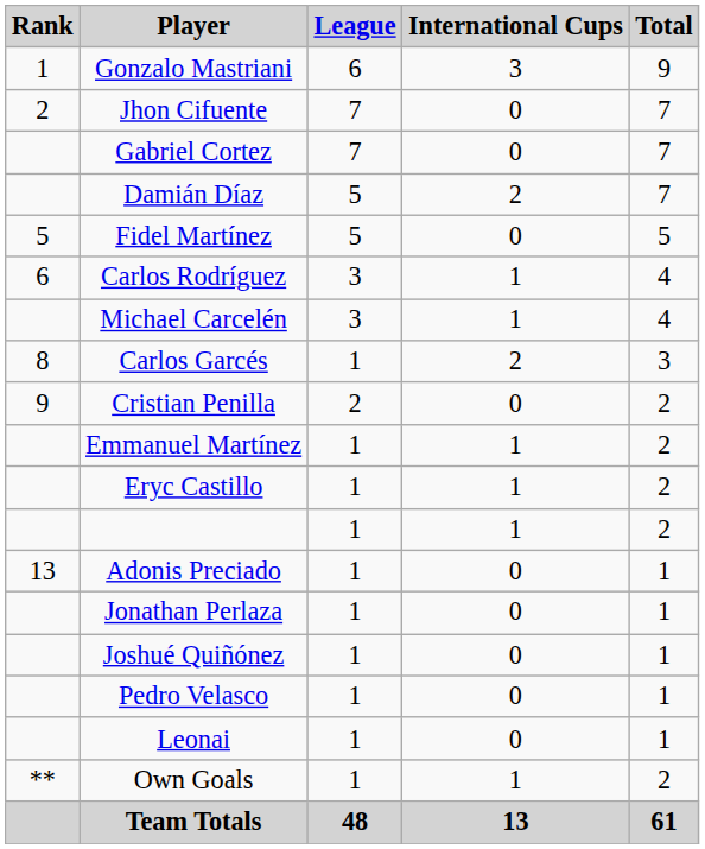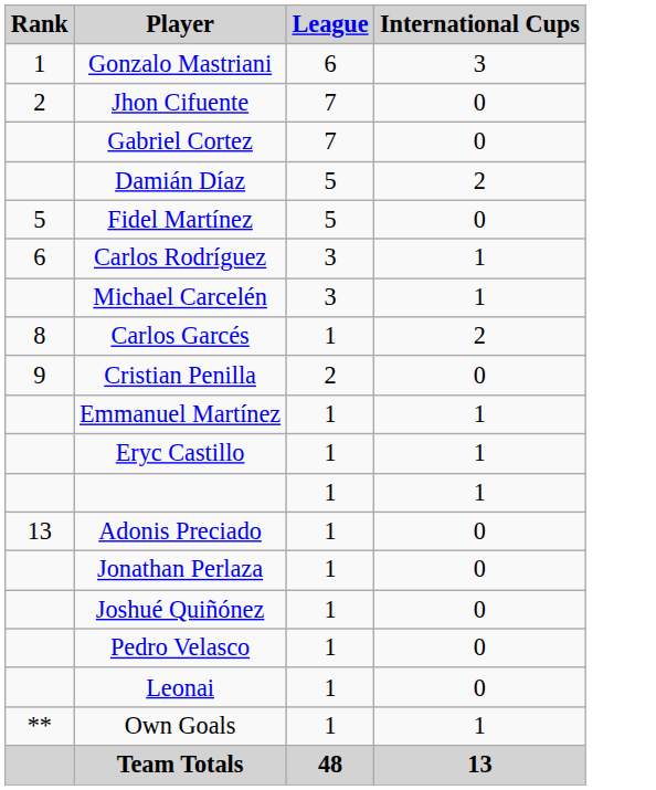 <table class="wikitable" style="text-align:center">
 <tr>
 <th style="background:lightgrey; color:black; text-align:center;">Rank</th>
 <th style="background:lightgrey; color:black; text-align:center;">Player</th>
 <th style="background:lightgrey; color:black; text-align:center;"><a href='#'>League</a></th>
 <th style="background:lightgrey; color:black; text-align:center;">International Cups</th>
-<th style="background:lightgrey; color:black; text-align:center;">Total</th>
 </tr>
 <tr>
 <td>1</td>
 <td> <a href='#'>Gonzalo Mastriani</a></td>
 <td>6</td>
 <td>3</td>
-<td>9</td>
 </tr>
 <tr>
 <td>2</td>
 <td> <a href='#'>Jhon Cifuente</a></td>
 <td>7</td>
 <td>0</td>
-<td>7</td>
 </tr>
 <tr>
 <td></td>
 <td> <a href='#'>Gabriel Cortez</a></td>
 <td>7</td>
 <td>0</td>
-<td>7</td>
 </tr>
 <tr>
 <td></td>
 <td> <a href='#'>Damián Díaz</a></td>
 <td>5</td>
 <td>2</td>
-<td>7</td>
 </tr>
 <tr>
 <td>5</td>
 <td> <a href='#'>Fidel Martínez</a></td>
 <td>5</td>
 <td>0</td>
-<td>5</td>
 </tr>
 <tr>
 <td>6</td>
 <td> <a href='#'>Carlos Rodríguez</a></td>
 <td>3</td>
 <td>1</td>
-<td>4</td>
 </tr>
 <tr>
 <td></td>
 <td> <a href='#'>Michael Carcelén</a></td>
 <td>3</td>
 <td>1</td>
-<td>4</td>
 </tr>
 <tr>
 <td>8</td>
 <td> <a href='#'>Carlos Garcés</a></td>
 <td>1</td>
 <td>2</td>
-<td>3</td>
 </tr>
 <tr>
 <td>9</td>
 <td> <a href='#'>Cristian Penilla</a></td>
 <td>2</td>
 <td>0</td>
-<td>2</td>
 </tr>
 <tr>
 <td></td>
 <td> <a href='#'>Emmanuel Martínez</a></td>
 <td>1</td>
 <td>1</td>
-<td>2</td>
 </tr>
 <tr>
 <td></td>
 <td> <a href='#'>Eryc Castillo</a></td>
 <td>1</td>
 <td>1</td>
-<td>2</td>
 </tr>
 <tr>
 <td></td>
 <td> </td>
 <td>1</td>
 <td>1</td>
-<td>2</td>
 </tr>
 <tr>
 <td>13</td>
 <td> <a href='#'>Adonis Preciado</a></td>
 <td>1</td>
 <td>0</td>
-<td>1</td>
 </tr>
 <tr>
 <td></td>
 <td> <a href='#'>Jonathan Perlaza</a></td>
 <td>1</td>
 <td>0</td>
-<td>1</td>
 </tr>
 <tr>
 <td></td>
 <td> <a href='#'>Joshué Quiñónez</a></td>
 <td>1</td>
 <td>0</td>
-<td>1</td>
 </tr>
 <tr>
 <td></td>
 <td> <a href='#'>Pedro Velasco</a></td>
 <td>1</td>
 <td>0</td>
-<td>1</td>
 </tr>
 <tr>
 <td></td>
 <td> <a href='#'>Leonai</a></td>
 <td>1</td>
 <td>0</td>
-<td>1</td>
 </tr>
 <tr>
 <td>**</td>
 <td>Own Goals</td>
 <td>1</td>
 <td>1</td>
-<td>2</td>
 </tr>
 <tr>
 <th style="background:lightgrey; color:black; text-align:center;"></th>
 <th style="background:lightgrey; color:black; text-align:center;">Team Totals</th>
 <th style="background:lightgrey; color:black; text-align:center;">48</th>
 <th style="background:lightgrey; color:black; text-align:center;">13</th>
-<th style="background:lightgrey; color:black; text-align:center;">61</th>
 </tr>
 </table>
